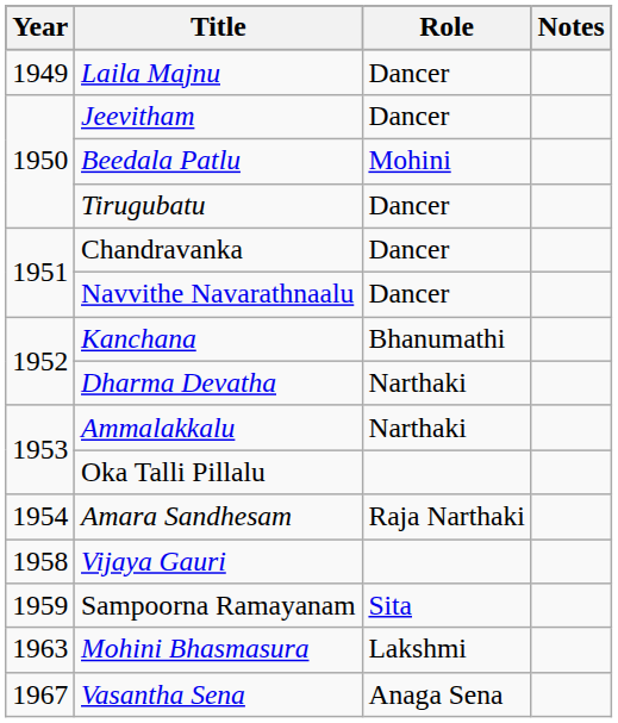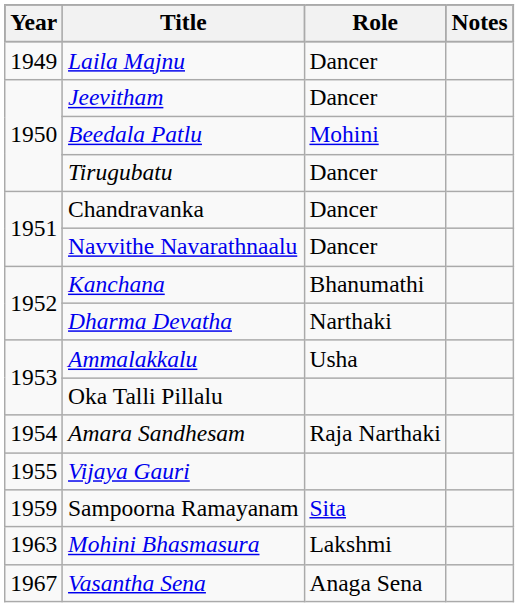 <table class="wikitable sortable">
 <tr style="background:#000;">
 <th>Year</th>
 <th>Title</th>
 <th>Role</th>
 <th class=unsortable>Notes</th>
 </tr>
 <tr>
 <td>1949</td>
 <td><em><a href='#'>Laila Majnu</a></em></td>
 <td>Dancer</td>
 <td></td>
 </tr>
 <tr>
 <td rowspan="3">1950</td>
 <td><em><a href='#'>Jeevitham</a></em></td>
 <td>Dancer</td>
 <td></td>
 </tr>
 <tr>
 <td><em><a href='#'>Beedala Patlu</a></em></td>
 <td><a href='#'>Mohini</a></td>
 <td></td>
 </tr>
 <tr>
 <td><em>Tirugubatu</em></td>
 <td>Dancer</td>
 <td></td>
 </tr>
 <tr>
 <td rowspan="2">1951</td>
 <td>Chandravanka</td>
 <td>Dancer</td>
 <td></td>
 </tr>
 <tr>
 <td><a href='#'>Navvithe Navarathnaalu</a></td>
 <td>Dancer</td>
 <td></td>
 </tr>
 <tr>
 <td rowspan="2">1952</td>
 <td><em><a href='#'>Kanchana</a></em></td>
 <td>Bhanumathi</td>
 <td></td>
 </tr>
 <tr>
 <td><em><a href='#'>Dharma Devatha</a></em></td>
 <td>Narthaki</td>
 <td></td>
 </tr>
 <tr>
 <td rowspan="2">1953</td>
 <td><em><a href='#'>Ammalakkalu</a></em></td>
-<td>Narthaki</td>
+<td>Usha</td>
 <td></td>
 </tr>
 <tr>
 <td>Oka Talli Pillalu</td>
 <td></td>
 <td></td>
 </tr>
 <tr>
 <td>1954</td>
 <td><em>Amara Sandhesam</em></td>
 <td>Raja Narthaki</td>
 <td></td>
 </tr>
 <tr>
-<td>1958</td>
+<td>1955</td>
 <td><em><a href='#'>Vijaya Gauri</a></em></td>
 <td></td>
 <td></td>
 </tr>
 <tr>
 <td>1959</td>
 <td>Sampoorna Ramayanam</td>
 <td><a href='#'>Sita</a></td>
 <td></td>
 </tr>
 <tr>
 <td>1963</td>
 <td><em><a href='#'>Mohini Bhasmasura</a></em></td>
 <td>Lakshmi</td>
 <td></td>
 </tr>
 <tr>
 <td>1967</td>
 <td><em><a href='#'>Vasantha Sena</a></em></td>
 <td>Anaga Sena</td>
 <td></td>
 </tr>
 </table>
